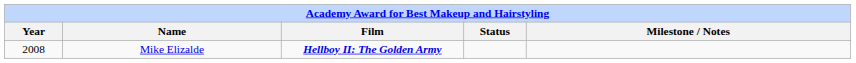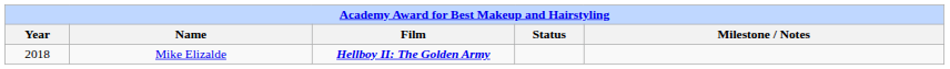 <table class="wikitable" style="text-align: center">
 <tr ---- bgcolor="#bfd7ff">
 <td colspan=5 align=center><strong><a href='#'>Academy Award for Best Makeup and Hairstyling</a></strong></td>
 </tr>
 <tr ---- bgcolor="#ebf5ff">
 <th width="75">Year</th>
 <th width="300">Name</th>
 <th width="250">Film</th>
 <th width="80">Status</th>
 <th width="450">Milestone / Notes</th>
 </tr>
 <tr>
-<td>2008</td>
+<td>2018</td>
 <td><a href='#'>Mike Elizalde</a></td>
 <td><strong><em><a href='#'>Hellboy II: The Golden Army</a></em></strong></td>
 <td></td>
 <td></td>
 </tr>
 </table>
